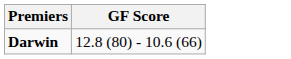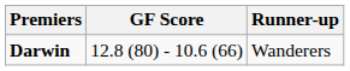 <table class="wikitable" style="text-align:left;">
 <tr style="background:#efefef;">
 <th>Premiers</th>
 <th>GF Score</th>
+<th>Runner-up</th>
 </tr>
 <tr>
 <td><strong>Darwin</strong></td>
 <td>12.8 (80) - 10.6 (66)</td>
+<td>Wanderers</td>
 </tr>
 </table>
